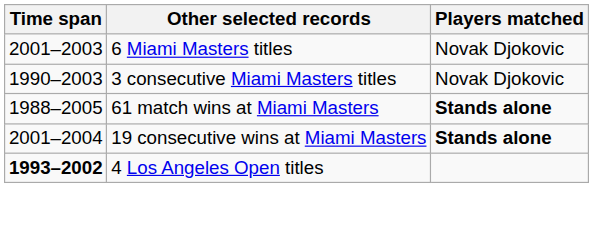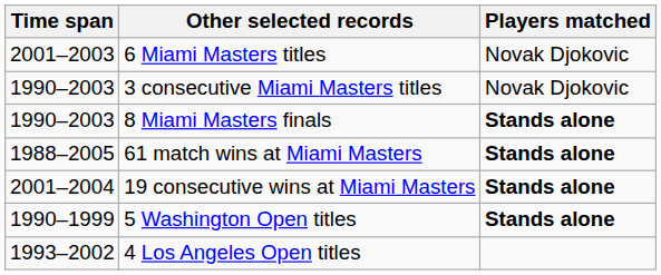 <table class="wikitable">
 <tr>
 <th>Time span</th>
 <th>Other selected records</th>
 <th>Players matched</th>
 </tr>
 <tr>
 <td>2001–2003</td>
 <td>6 <a href='#'>Miami Masters</a> titles</td>
 <td>Novak Djokovic</td>
 </tr>
 <tr>
 <td>1990–2003</td>
 <td>3 consecutive <a href='#'>Miami Masters</a> titles</td>
 <td>Novak Djokovic</td>
 </tr>
 <tr>
+<td>1990–2003</td>
+<td>8 <a href='#'>Miami Masters</a> finals</td>
+<td><strong>Stands alone</strong></td>
+</tr>
+<tr>
 <td>1988–2005</td>
 <td>61 match wins at <a href='#'>Miami Masters</a></td>
 <td><strong>Stands alone</strong></td>
 </tr>
 <tr>
 <td>2001–2004</td>
 <td>19 consecutive wins at <a href='#'>Miami Masters</a></td>
 <td><strong>Stands alone</strong></td>
 </tr>
 <tr>
-<td><strong>1993–2002</strong></td>
+<td>1990–1999</td>
+<td>5 <a href='#'>Washington Open</a> titles</td>
+<td><strong>Stands alone</strong></td>
+</tr>
+<tr>
+<td>1993–2002</td>
 <td>4 <a href='#'>Los Angeles Open</a> titles</td>
 <td></td>
 </tr>
 </table>
